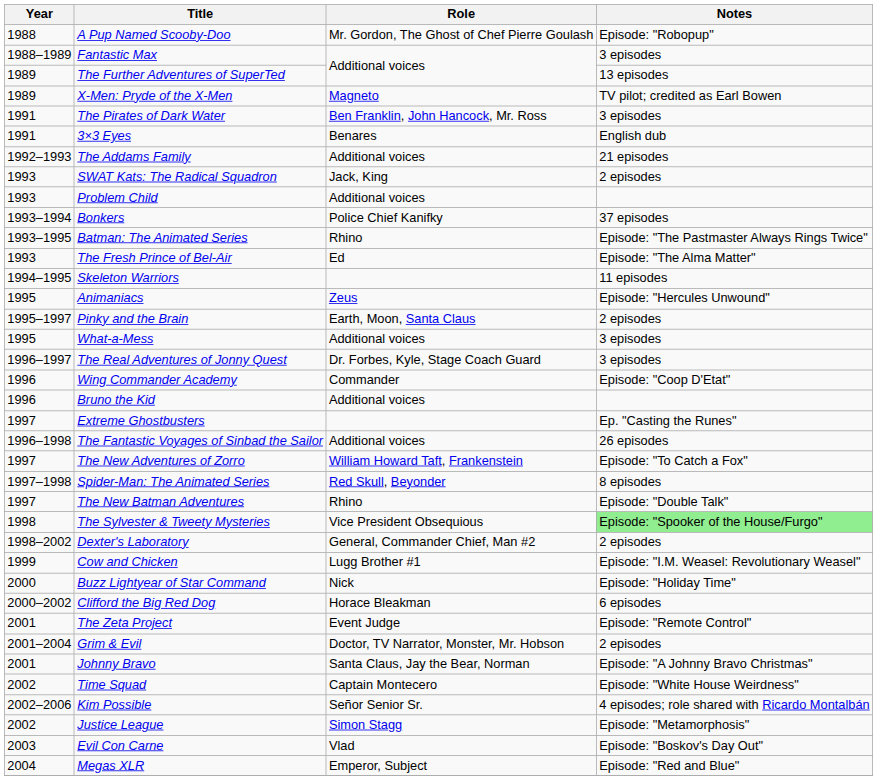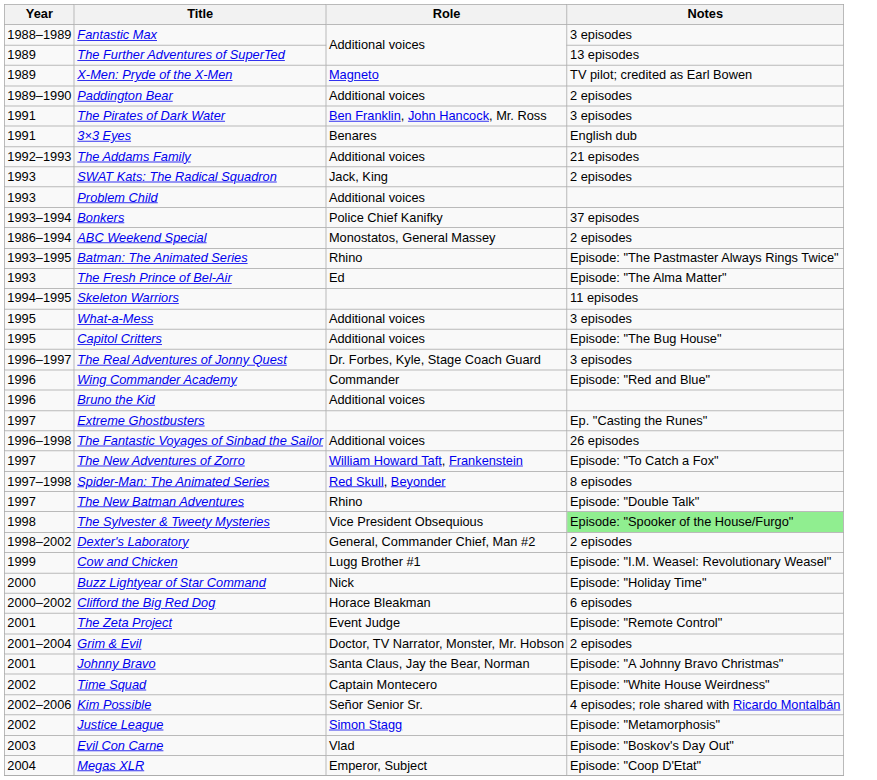 <table class="wikitable sortable">
 <tr>
 <th>Year</th>
 <th>Title</th>
 <th>Role</th>
 <th>Notes</th>
-</tr>
-<tr>
-<td>1988</td>
-<td><em><a href='#'>A Pup Named Scooby-Doo</a></em></td>
-<td>Mr. Gordon, The Ghost of Chef Pierre Goulash</td>
-<td>Episode: "Robopup"</td>
 </tr>
 <tr>
 <td>1988–1989</td>
 <td><em><a href='#'>Fantastic Max</a></em></td>
 <td rowspan=2>Additional voices</td>
 <td>3 episodes</td>
 </tr>
 <tr>
 <td>1989</td>
 <td><em><a href='#'>The Further Adventures of SuperTed</a></em></td>
 <td>13 episodes</td>
 </tr>
 <tr>
 <td>1989</td>
 <td><em><a href='#'>X-Men: Pryde of the X-Men</a></em></td>
 <td><a href='#'>Magneto</a></td>
 <td>TV pilot; credited as Earl Bowen</td>
+</tr>
+<tr>
+<td>1989–1990</td>
+<td><em><a href='#'>Paddington Bear</a></em></td>
+<td>Additional voices</td>
+<td>2 episodes</td>
 </tr>
 <tr>
 <td>1991</td>
 <td><em><a href='#'>The Pirates of Dark Water</a></em></td>
 <td><a href='#'>Ben Franklin</a>, <a href='#'>John Hancock</a>, Mr. Ross</td>
 <td>3 episodes</td>
 </tr>
 <tr>
 <td>1991</td>
 <td><em><a href='#'>3×3 Eyes</a></em></td>
 <td>Benares</td>
 <td>English dub</td>
 </tr>
 <tr>
 <td>1992–1993</td>
 <td><em><a href='#'>The Addams Family</a></em></td>
 <td>Additional voices</td>
 <td>21 episodes</td>
 </tr>
 <tr>
 <td>1993</td>
 <td><em><a href='#'>SWAT Kats: The Radical Squadron</a></em></td>
 <td>Jack, King</td>
 <td>2 episodes</td>
 </tr>
 <tr>
 <td>1993</td>
 <td><em><a href='#'>Problem Child</a></em></td>
 <td>Additional voices</td>
 <td></td>
 </tr>
 <tr>
 <td>1993–1994</td>
 <td><em><a href='#'>Bonkers</a></em></td>
 <td>Police Chief Kanifky</td>
 <td>37 episodes</td>
 </tr>
 <tr>
+<td>1986–1994</td>
+<td><em><a href='#'>ABC Weekend Special</a></em></td>
+<td>Monostatos, General Massey</td>
+<td>2 episodes</td>
+</tr>
+<tr>
 <td>1993–1995</td>
 <td><em><a href='#'>Batman: The Animated Series</a></em></td>
 <td>Rhino</td>
 <td>Episode: "The Pastmaster Always Rings Twice"</td>
 </tr>
 <tr>
 <td>1993</td>
 <td><em><a href='#'>The Fresh Prince of Bel-Air</a></em></td>
 <td>Ed</td>
 <td>Episode: "The Alma Matter"</td>
 </tr>
 <tr>
 <td>1994–1995</td>
 <td><em><a href='#'>Skeleton Warriors</a></em></td>
 <td></td>
 <td>11 episodes</td>
 </tr>
 <tr>
 <td>1995</td>
-<td><em><a href='#'>Animaniacs</a></em></td>
-<td><a href='#'>Zeus</a></td>
-<td>Episode: "Hercules Unwound"</td>
-</tr>
-<tr>
-<td>1995–1997</td>
-<td><em><a href='#'>Pinky and the Brain</a></em></td>
-<td>Earth, Moon, <a href='#'>Santa Claus</a></td>
-<td>2 episodes</td>
+<td><em><a href='#'>What-a-Mess</a></em></td>
+<td>Additional voices</td>
+<td>3 episodes</td>
 </tr>
 <tr>
 <td>1995</td>
-<td><em><a href='#'>What-a-Mess</a></em></td>
+<td><em><a href='#'>Capitol Critters</a></em></td>
 <td>Additional voices</td>
-<td>3 episodes</td>
+<td>Episode: "The Bug House"</td>
 </tr>
 <tr>
 <td>1996–1997</td>
 <td><em><a href='#'>The Real Adventures of Jonny Quest</a></em></td>
 <td>Dr. Forbes, Kyle, Stage Coach Guard</td>
 <td>3 episodes</td>
 </tr>
 <tr>
 <td>1996</td>
 <td><em><a href='#'>Wing Commander Academy</a></em></td>
 <td>Commander</td>
-<td>Episode: "Coop D'Etat"</td>
+<td>Episode: "Red and Blue"</td>
 </tr>
 <tr>
 <td>1996</td>
 <td><em><a href='#'>Bruno the Kid</a></em></td>
 <td>Additional voices</td>
 <td></td>
 </tr>
 <tr>
 <td>1997</td>
 <td><em><a href='#'>Extreme Ghostbusters</a></em></td>
 <td></td>
 <td>Ep. "Casting the Runes"</td>
 </tr>
 <tr>
 <td>1996–1998</td>
 <td><em><a href='#'>The Fantastic Voyages of Sinbad the Sailor</a></em></td>
 <td>Additional voices</td>
 <td>26 episodes</td>
 </tr>
 <tr>
 <td>1997</td>
 <td><em><a href='#'>The New Adventures of Zorro</a></em></td>
 <td><a href='#'>William Howard Taft</a>, <a href='#'>Frankenstein</a></td>
 <td>Episode: "To Catch a Fox"</td>
 </tr>
 <tr>
 <td>1997–1998</td>
 <td><em><a href='#'>Spider-Man: The Animated Series</a></em></td>
 <td><a href='#'>Red Skull</a>, <a href='#'>Beyonder</a></td>
 <td>8 episodes</td>
 </tr>
 <tr>
 <td>1997</td>
 <td><em><a href='#'>The New Batman Adventures</a></em></td>
 <td>Rhino</td>
 <td>Episode: "Double Talk"</td>
 </tr>
 <tr>
 <td>1998</td>
 <td><em><a href='#'>The Sylvester & Tweety Mysteries</a></em></td>
 <td>Vice President Obsequious</td>
 <td style="background: lightgreen;">Episode: "Spooker of the House/Furgo"</td>
 </tr>
 <tr>
 <td>1998–2002</td>
 <td><em><a href='#'>Dexter's Laboratory</a></em></td>
 <td>General, Commander Chief, Man #2</td>
 <td>2 episodes</td>
 </tr>
 <tr>
 <td>1999</td>
 <td><em><a href='#'>Cow and Chicken</a></em></td>
 <td>Lugg Brother #1</td>
 <td>Episode: "I.M. Weasel: Revolutionary Weasel"</td>
 </tr>
 <tr>
 <td>2000</td>
 <td><em><a href='#'>Buzz Lightyear of Star Command</a></em></td>
 <td>Nick</td>
 <td>Episode: "Holiday Time"</td>
 </tr>
 <tr>
 <td>2000–2002</td>
 <td><em><a href='#'>Clifford the Big Red Dog</a></em></td>
 <td>Horace Bleakman</td>
 <td>6 episodes</td>
 </tr>
 <tr>
 <td>2001</td>
 <td><em><a href='#'>The Zeta Project</a></em></td>
 <td>Event Judge</td>
 <td>Episode: "Remote Control"</td>
 </tr>
 <tr>
 <td>2001–2004</td>
 <td><em><a href='#'>Grim & Evil</a></em></td>
 <td>Doctor, TV Narrator, Monster, Mr. Hobson</td>
 <td>2 episodes</td>
 </tr>
 <tr>
 <td>2001</td>
 <td><em><a href='#'>Johnny Bravo</a></em></td>
 <td>Santa Claus, Jay the Bear, Norman</td>
 <td>Episode: "A Johnny Bravo Christmas"</td>
 </tr>
 <tr>
 <td>2002</td>
 <td><em><a href='#'>Time Squad</a></em></td>
 <td>Captain Montecero</td>
 <td>Episode: "White House Weirdness"</td>
 </tr>
 <tr>
 <td>2002–2006</td>
 <td><em><a href='#'>Kim Possible</a></em></td>
 <td>Señor Senior Sr.</td>
 <td>4 episodes; role shared with <a href='#'>Ricardo Montalbán</a></td>
 </tr>
 <tr>
 <td>2002</td>
 <td><em><a href='#'>Justice League</a></em></td>
 <td><a href='#'>Simon Stagg</a></td>
 <td>Episode: "Metamorphosis"</td>
 </tr>
 <tr>
 <td>2003</td>
 <td><em><a href='#'>Evil Con Carne</a></em></td>
 <td>Vlad</td>
 <td>Episode: "Boskov's Day Out"</td>
 </tr>
 <tr>
 <td>2004</td>
 <td><em><a href='#'>Megas XLR</a></em></td>
 <td>Emperor, Subject</td>
-<td>Episode: "Red and Blue"</td>
+<td>Episode: "Coop D'Etat"</td>
 </tr>
 <tr>
 </tr>
 </table>
